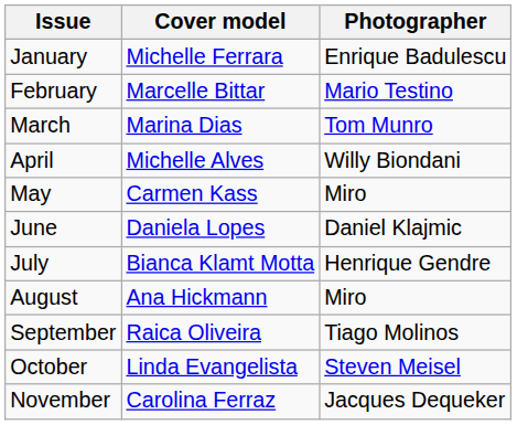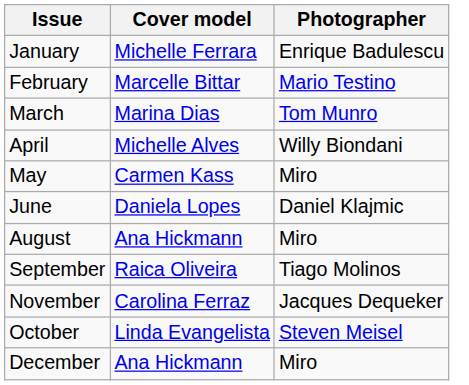 <table class="wikitable">
 <tr>
 <th>Issue</th>
 <th>Cover model</th>
 <th>Photographer</th>
 </tr>
 <tr>
 <td>January</td>
 <td><a href='#'>Michelle Ferrara</a></td>
 <td>Enrique Badulescu</td>
 </tr>
 <tr>
 <td>February</td>
 <td><a href='#'>Marcelle Bittar</a></td>
 <td><a href='#'>Mario Testino</a></td>
 </tr>
 <tr>
 <td>March</td>
 <td><a href='#'>Marina Dias</a></td>
 <td><a href='#'>Tom Munro</a></td>
 </tr>
 <tr>
 <td>April</td>
 <td><a href='#'>Michelle Alves</a></td>
 <td>Willy Biondani</td>
 </tr>
 <tr>
 <td>May</td>
 <td><a href='#'>Carmen Kass</a></td>
 <td>Miro</td>
 </tr>
 <tr>
 <td>June</td>
 <td><a href='#'>Daniela Lopes</a></td>
 <td>Daniel Klajmic</td>
 </tr>
 <tr>
-<td>July</td>
-<td><a href='#'>Bianca Klamt Motta</a></td>
-<td>Henrique Gendre</td>
-</tr>
-<tr>
 <td>August</td>
 <td><a href='#'>Ana Hickmann</a></td>
 <td>Miro</td>
 </tr>
 <tr>
 <td>September</td>
 <td><a href='#'>Raica Oliveira</a></td>
 <td>Tiago Molinos</td>
 </tr>
 <tr>
+<td>November</td>
+<td><a href='#'>Carolina Ferraz</a></td>
+<td>Jacques Dequeker</td>
+</tr>
+<tr>
 <td>October</td>
 <td><a href='#'>Linda Evangelista</a></td>
 <td><a href='#'>Steven Meisel</a></td>
 </tr>
 <tr>
-<td>November</td>
-<td><a href='#'>Carolina Ferraz</a></td>
-<td>Jacques Dequeker</td>
+<td>December</td>
+<td><a href='#'>Ana Hickmann</a></td>
+<td>Miro</td>
 </tr>
 </table>
